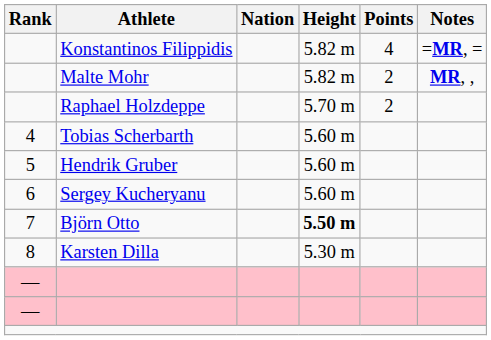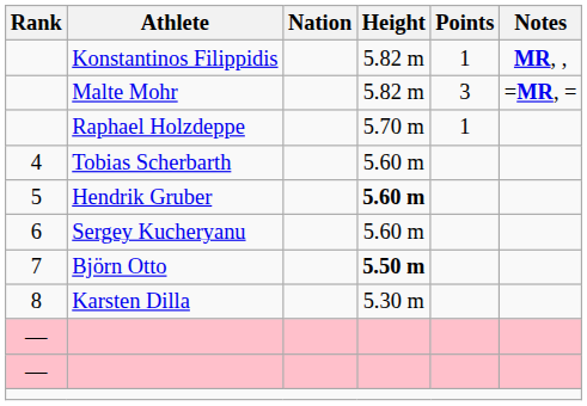 <table class="wikitable mw-datatable sortable" style="text-align:center;">
 <tr>
 <th>Rank</th>
 <th>Athlete</th>
 <th>Nation</th>
 <th>Height</th>
 <th>Points</th>
 <th>Notes</th>
 </tr>
 <tr>
 <td></td>
 <td align=left><a href='#'>Konstantinos Filippidis</a></td>
 <td align=left></td>
 <td>5.82 m</td>
-<td>4</td>
-<td>=<strong><a href='#'>MR</a></strong>, =</td>
+<td>1</td>
+<td><strong><a href='#'>MR</a></strong>, <strong></strong>, </td>
 </tr>
 <tr>
 <td></td>
 <td align=left><a href='#'>Malte Mohr</a></td>
 <td align=left></td>
 <td>5.82 m</td>
-<td>2</td>
-<td><strong><a href='#'>MR</a></strong>, <strong></strong>, </td>
+<td>3</td>
+<td>=<strong><a href='#'>MR</a></strong>, =</td>
 </tr>
 <tr>
 <td></td>
 <td align=left><a href='#'>Raphael Holzdeppe</a></td>
 <td align=left></td>
 <td>5.70 m</td>
-<td>2</td>
+<td>1</td>
 <td></td>
 </tr>
 <tr>
 <td>4</td>
 <td align=left><a href='#'>Tobias Scherbarth</a></td>
 <td align=left></td>
 <td>5.60 m</td>
 <td></td>
 <td></td>
 </tr>
 <tr>
 <td>5</td>
 <td align=left><a href='#'>Hendrik Gruber</a></td>
 <td align=left></td>
-<td>5.60 m</td>
+<td><strong>5.60 m</strong></td>
 <td></td>
 <td></td>
 </tr>
 <tr>
 <td>6</td>
 <td align=left><a href='#'>Sergey Kucheryanu</a></td>
 <td align=left></td>
 <td>5.60 m</td>
 <td></td>
 <td></td>
 </tr>
 <tr>
 <td>7</td>
 <td align=left><a href='#'>Björn Otto</a></td>
 <td align=left></td>
 <td><strong>5.50 m</strong></td>
 <td></td>
 <td></td>
 </tr>
 <tr>
 <td>8</td>
 <td align=left><a href='#'>Karsten Dilla</a></td>
 <td align=left></td>
 <td>5.30 m</td>
 <td></td>
 <td></td>
 </tr>
 <tr bgcolor=pink>
 <td>—</td>
 <td align=left></td>
 <td align=left></td>
 <td></td>
 <td></td>
 <td></td>
 </tr>
 <tr bgcolor=pink>
 <td>—</td>
 <td align=left></td>
 <td align=left></td>
 <td></td>
 <td></td>
 <td></td>
 </tr>
 <tr class="sortbottom">
 <td colspan=6></td>
 </tr>
 </table>
